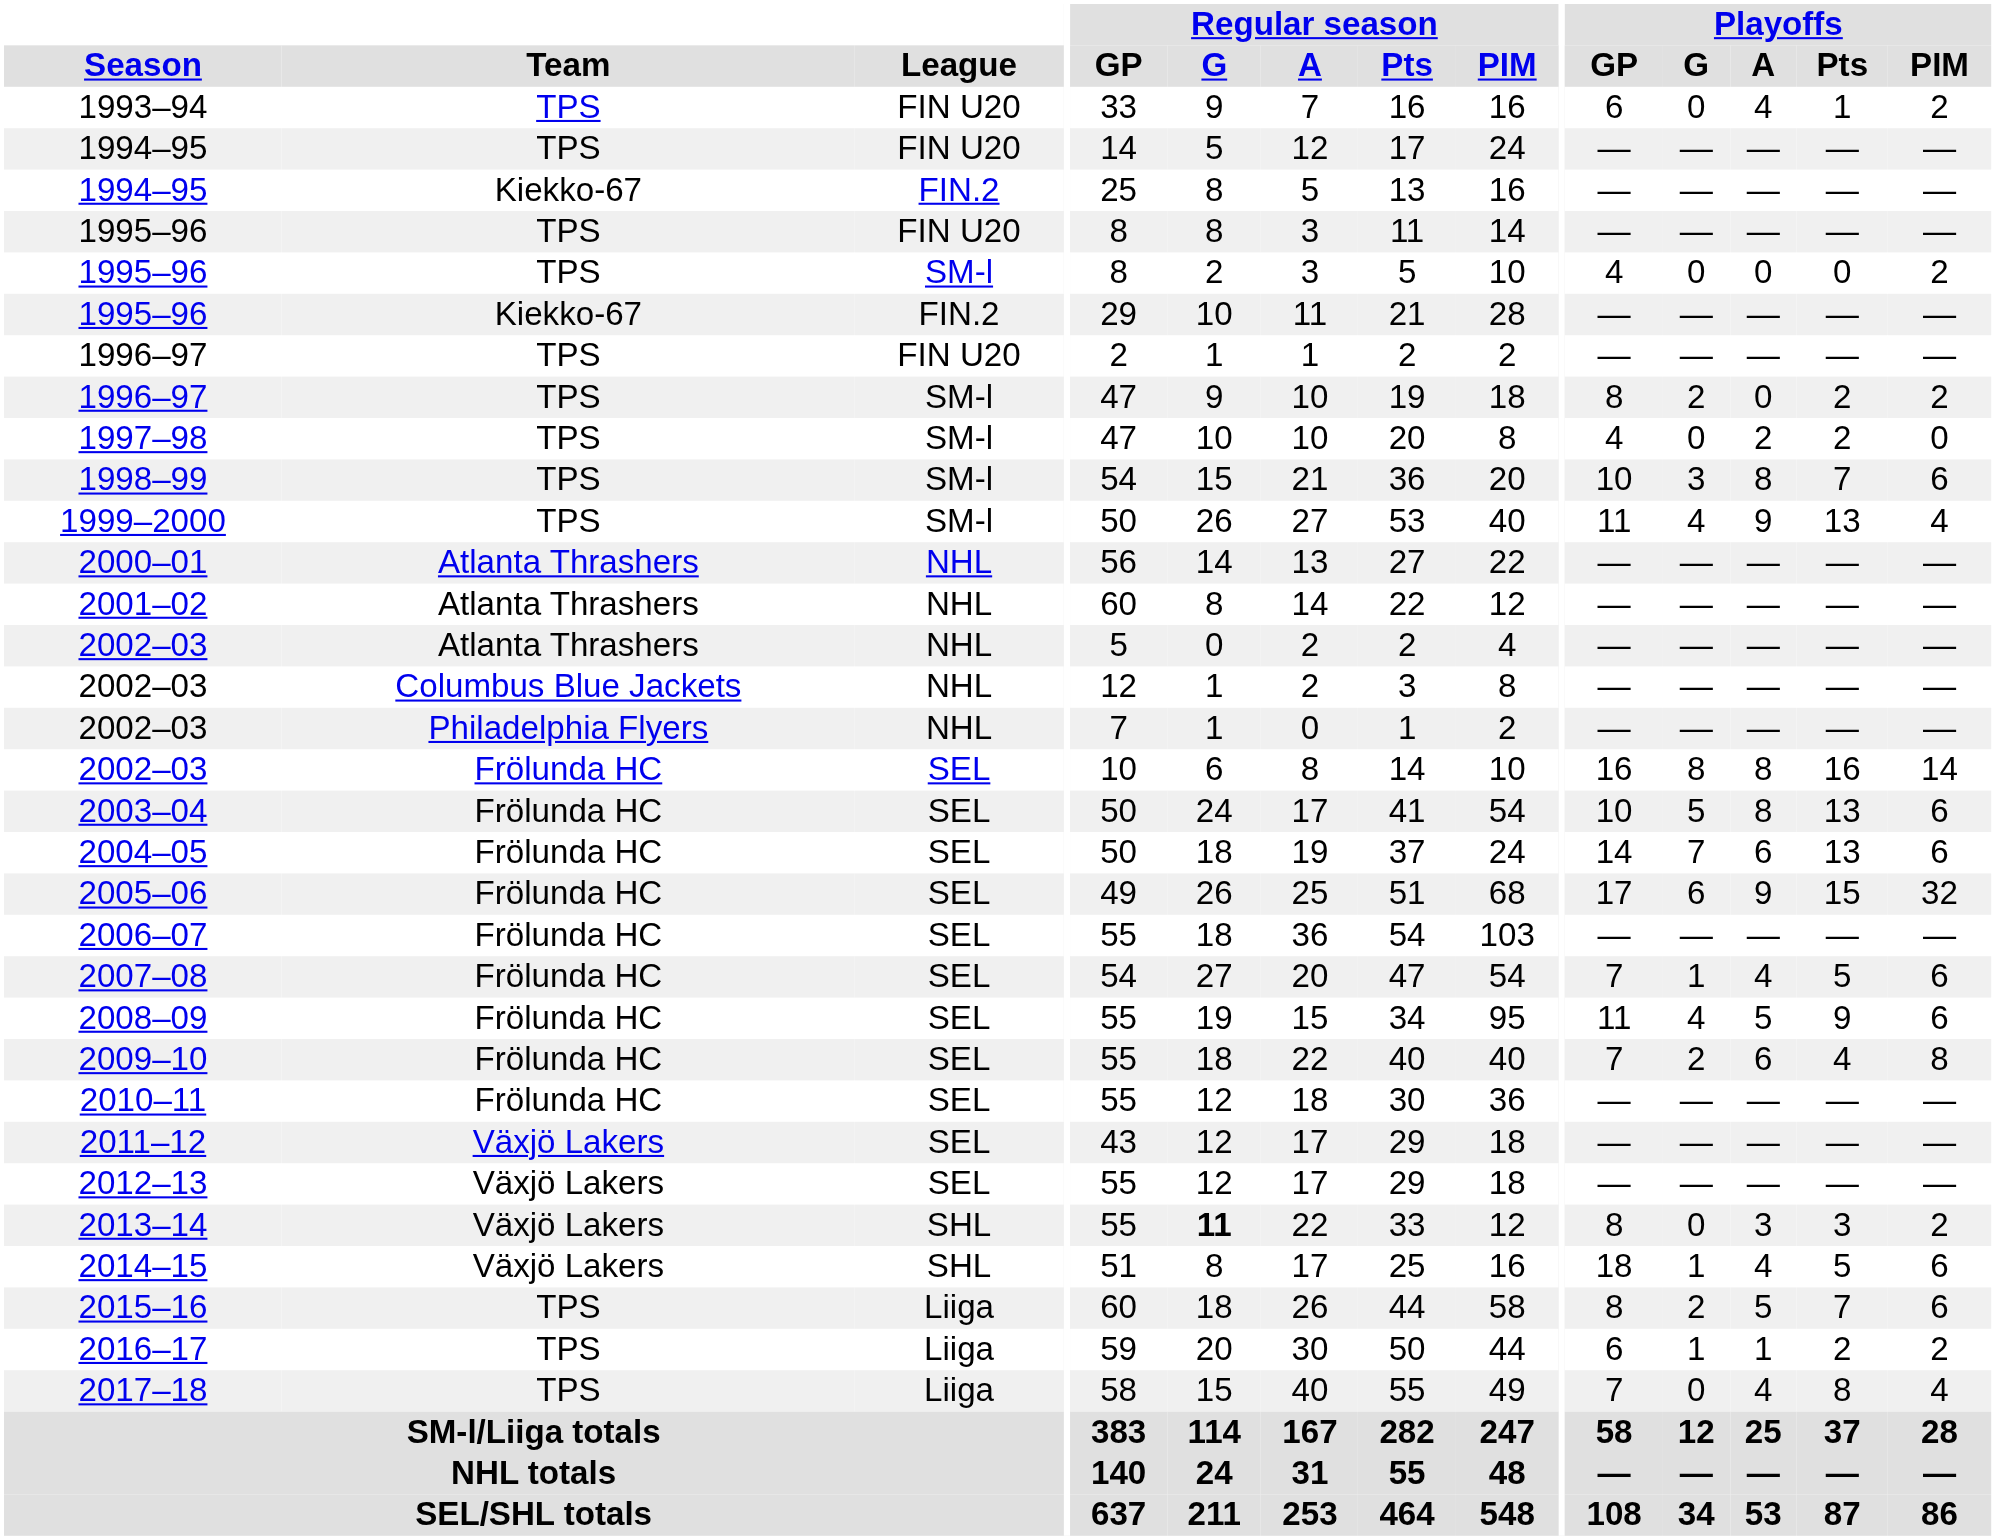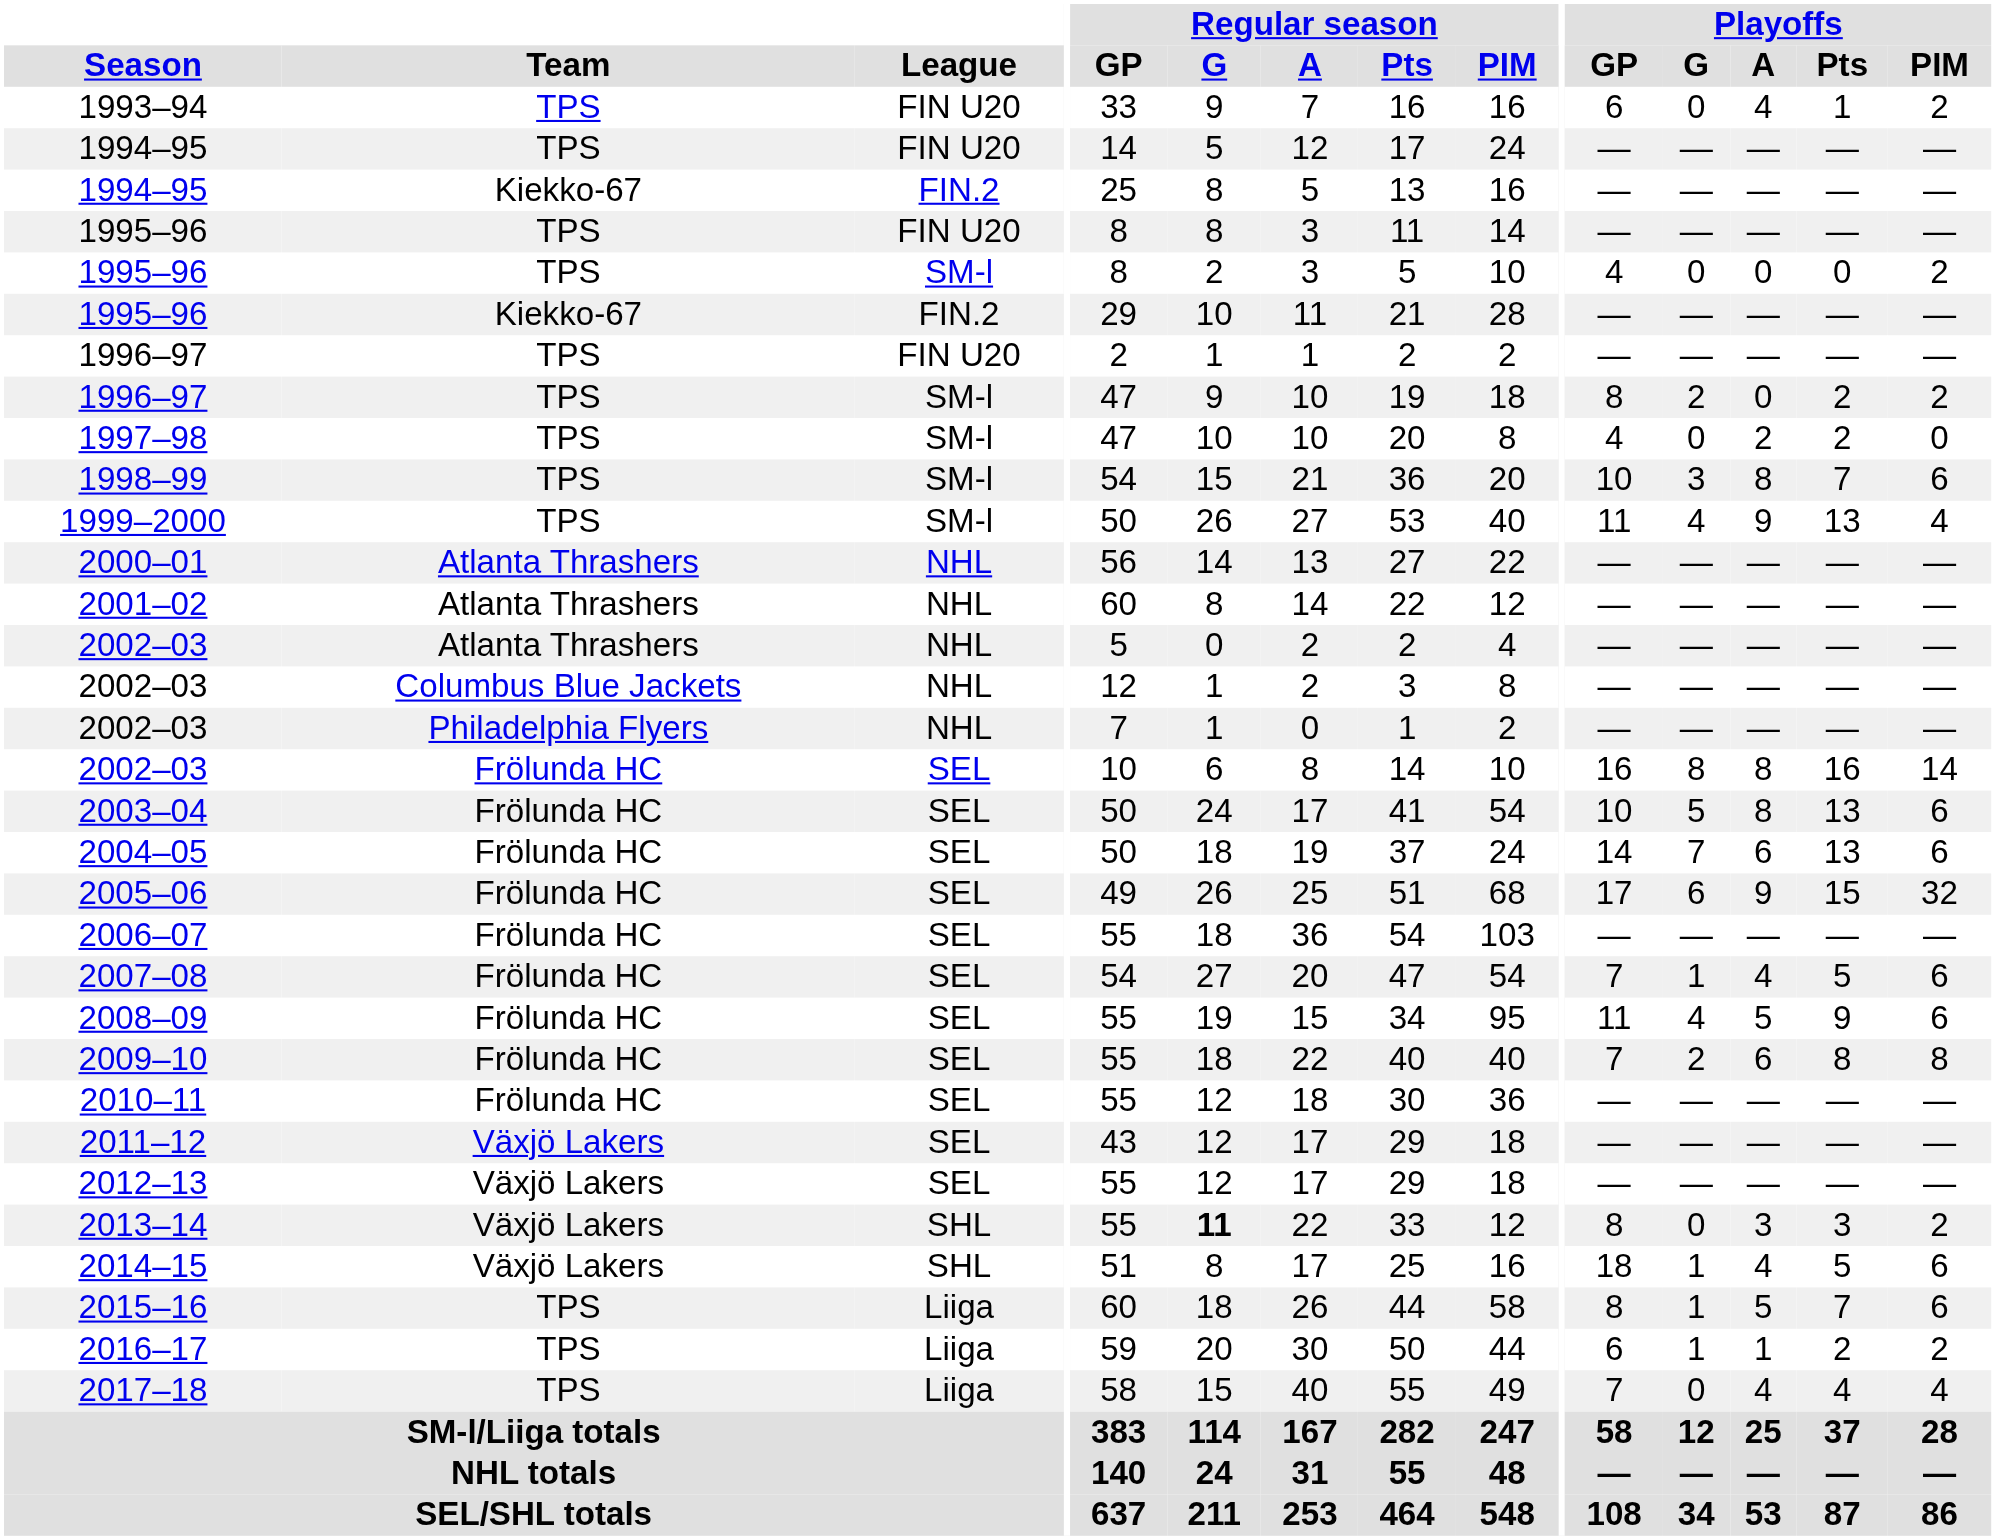 <table border="0" cellpadding="1" cellspacing="0" style="text-align:center; width:60em">
 <tr bgcolor="#e0e0e0">
 <th colspan="3" bgcolor="#ffffff"></th>
 <th rowspan="99" bgcolor="#ffffff"></th>
 <th colspan="5"><a href='#'>Regular season</a></th>
 <th rowspan="99" bgcolor="#ffffff"></th>
 <th colspan="5"><a href='#'>Playoffs</a></th>
 </tr>
 <tr bgcolor="#e0e0e0">
 <th><a href='#'>Season</a></th>
 <th>Team</th>
 <th>League</th>
 <th>GP</th>
 <th><a href='#'>G</a></th>
 <th><a href='#'>A</a></th>
 <th><a href='#'>Pts</a></th>
 <th><a href='#'>PIM</a></th>
 <th>GP</th>
 <th>G</th>
 <th>A</th>
 <th>Pts</th>
 <th>PIM</th>
 </tr>
 <tr>
 <td>1993–94</td>
 <td><a href='#'>TPS</a></td>
 <td>FIN U20</td>
 <td>33</td>
 <td>9</td>
 <td>7</td>
 <td>16</td>
 <td>16</td>
 <td>6</td>
 <td>0</td>
 <td>4</td>
 <td>1</td>
 <td>2</td>
 </tr>
 <tr bgcolor="#f0f0f0">
 <td>1994–95</td>
 <td>TPS</td>
 <td>FIN U20</td>
 <td>14</td>
 <td>5</td>
 <td>12</td>
 <td>17</td>
 <td>24</td>
 <td>—</td>
 <td>—</td>
 <td>—</td>
 <td>—</td>
 <td>—</td>
 </tr>
 <tr>
 <td><a href='#'>1994–95</a></td>
 <td>Kiekko-67</td>
 <td><a href='#'>FIN.2</a></td>
 <td>25</td>
 <td>8</td>
 <td>5</td>
 <td>13</td>
 <td>16</td>
 <td>—</td>
 <td>—</td>
 <td>—</td>
 <td>—</td>
 <td>—</td>
 </tr>
 <tr bgcolor="#f0f0f0">
 <td>1995–96</td>
 <td>TPS</td>
 <td>FIN U20</td>
 <td>8</td>
 <td>8</td>
 <td>3</td>
 <td>11</td>
 <td>14</td>
 <td>—</td>
 <td>—</td>
 <td>—</td>
 <td>—</td>
 <td>—</td>
 </tr>
 <tr>
 <td><a href='#'>1995–96</a></td>
 <td>TPS</td>
 <td><a href='#'>SM-l</a></td>
 <td>8</td>
 <td>2</td>
 <td>3</td>
 <td>5</td>
 <td>10</td>
 <td>4</td>
 <td>0</td>
 <td>0</td>
 <td>0</td>
 <td>2</td>
 </tr>
 <tr bgcolor="#f0f0f0">
 <td><a href='#'>1995–96</a></td>
 <td>Kiekko-67</td>
 <td>FIN.2</td>
 <td>29</td>
 <td>10</td>
 <td>11</td>
 <td>21</td>
 <td>28</td>
 <td>—</td>
 <td>—</td>
 <td>—</td>
 <td>—</td>
 <td>—</td>
 </tr>
 <tr>
 <td>1996–97</td>
 <td>TPS</td>
 <td>FIN U20</td>
 <td>2</td>
 <td>1</td>
 <td>1</td>
 <td>2</td>
 <td>2</td>
 <td>—</td>
 <td>—</td>
 <td>—</td>
 <td>—</td>
 <td>—</td>
 </tr>
 <tr bgcolor="#f0f0f0">
 <td><a href='#'>1996–97</a></td>
 <td>TPS</td>
 <td>SM-l</td>
 <td>47</td>
 <td>9</td>
 <td>10</td>
 <td>19</td>
 <td>18</td>
 <td>8</td>
 <td>2</td>
 <td>0</td>
 <td>2</td>
 <td>2</td>
 </tr>
 <tr>
 <td><a href='#'>1997–98</a></td>
 <td>TPS</td>
 <td>SM-l</td>
 <td>47</td>
 <td>10</td>
 <td>10</td>
 <td>20</td>
 <td>8</td>
 <td>4</td>
 <td>0</td>
 <td>2</td>
 <td>2</td>
 <td>0</td>
 </tr>
 <tr bgcolor="#f0f0f0">
 <td><a href='#'>1998–99</a></td>
 <td>TPS</td>
 <td>SM-l</td>
 <td>54</td>
 <td>15</td>
 <td>21</td>
 <td>36</td>
 <td>20</td>
 <td>10</td>
 <td>3</td>
 <td>8</td>
 <td>7</td>
 <td>6</td>
 </tr>
 <tr>
 <td><a href='#'>1999–2000</a></td>
 <td>TPS</td>
 <td>SM-l</td>
 <td>50</td>
 <td>26</td>
 <td>27</td>
 <td>53</td>
 <td>40</td>
 <td>11</td>
 <td>4</td>
 <td>9</td>
 <td>13</td>
 <td>4</td>
 </tr>
 <tr bgcolor="#f0f0f0">
 <td><a href='#'>2000–01</a></td>
 <td><a href='#'>Atlanta Thrashers</a></td>
 <td><a href='#'>NHL</a></td>
 <td>56</td>
 <td>14</td>
 <td>13</td>
 <td>27</td>
 <td>22</td>
 <td>—</td>
 <td>—</td>
 <td>—</td>
 <td>—</td>
 <td>—</td>
 </tr>
 <tr>
 <td><a href='#'>2001–02</a></td>
 <td>Atlanta Thrashers</td>
 <td>NHL</td>
 <td>60</td>
 <td>8</td>
 <td>14</td>
 <td>22</td>
 <td>12</td>
 <td>—</td>
 <td>—</td>
 <td>—</td>
 <td>—</td>
 <td>—</td>
 </tr>
 <tr bgcolor="#f0f0f0">
 <td><a href='#'>2002–03</a></td>
 <td>Atlanta Thrashers</td>
 <td>NHL</td>
 <td>5</td>
 <td>0</td>
 <td>2</td>
 <td>2</td>
 <td>4</td>
 <td>—</td>
 <td>—</td>
 <td>—</td>
 <td>—</td>
 <td>—</td>
 </tr>
 <tr>
 <td>2002–03</td>
 <td><a href='#'>Columbus Blue Jackets</a></td>
 <td>NHL</td>
 <td>12</td>
 <td>1</td>
 <td>2</td>
 <td>3</td>
 <td>8</td>
 <td>—</td>
 <td>—</td>
 <td>—</td>
 <td>—</td>
 <td>—</td>
 </tr>
 <tr bgcolor="#f0f0f0">
 <td>2002–03</td>
 <td><a href='#'>Philadelphia Flyers</a></td>
 <td>NHL</td>
 <td>7</td>
 <td>1</td>
 <td>0</td>
 <td>1</td>
 <td>2</td>
 <td>—</td>
 <td>—</td>
 <td>—</td>
 <td>—</td>
 <td>—</td>
 </tr>
 <tr>
 <td><a href='#'>2002–03</a></td>
 <td><a href='#'>Frölunda HC</a></td>
 <td><a href='#'>SEL</a></td>
 <td>10</td>
 <td>6</td>
 <td>8</td>
 <td>14</td>
 <td>10</td>
 <td>16</td>
 <td>8</td>
 <td>8</td>
 <td>16</td>
 <td>14</td>
 </tr>
 <tr bgcolor="#f0f0f0">
 <td><a href='#'>2003–04</a></td>
 <td>Frölunda HC</td>
 <td>SEL</td>
 <td>50</td>
 <td>24</td>
 <td>17</td>
 <td>41</td>
 <td>54</td>
 <td>10</td>
 <td>5</td>
 <td>8</td>
 <td>13</td>
 <td>6</td>
 </tr>
 <tr>
 <td><a href='#'>2004–05</a></td>
 <td>Frölunda HC</td>
 <td>SEL</td>
 <td>50</td>
 <td>18</td>
 <td>19</td>
 <td>37</td>
 <td>24</td>
 <td>14</td>
 <td>7</td>
 <td>6</td>
 <td>13</td>
 <td>6</td>
 </tr>
 <tr bgcolor="#f0f0f0">
 <td><a href='#'>2005–06</a></td>
 <td>Frölunda HC</td>
 <td>SEL</td>
 <td>49</td>
 <td>26</td>
 <td>25</td>
 <td>51</td>
 <td>68</td>
 <td>17</td>
 <td>6</td>
 <td>9</td>
 <td>15</td>
 <td>32</td>
 </tr>
 <tr>
 <td><a href='#'>2006–07</a></td>
 <td>Frölunda HC</td>
 <td>SEL</td>
 <td>55</td>
 <td>18</td>
 <td>36</td>
 <td>54</td>
 <td>103</td>
 <td>—</td>
 <td>—</td>
 <td>—</td>
 <td>—</td>
 <td>—</td>
 </tr>
 <tr bgcolor="#f0f0f0">
 <td><a href='#'>2007–08</a></td>
 <td>Frölunda HC</td>
 <td>SEL</td>
 <td>54</td>
 <td>27</td>
 <td>20</td>
 <td>47</td>
 <td>54</td>
 <td>7</td>
 <td>1</td>
 <td>4</td>
 <td>5</td>
 <td>6</td>
 </tr>
 <tr>
 <td><a href='#'>2008–09</a></td>
 <td>Frölunda HC</td>
 <td>SEL</td>
 <td>55</td>
 <td>19</td>
 <td>15</td>
 <td>34</td>
 <td>95</td>
 <td>11</td>
 <td>4</td>
 <td>5</td>
 <td>9</td>
 <td>6</td>
 </tr>
 <tr bgcolor="#f0f0f0">
 <td><a href='#'>2009–10</a></td>
 <td>Frölunda HC</td>
 <td>SEL</td>
 <td>55</td>
 <td>18</td>
 <td>22</td>
 <td>40</td>
 <td>40</td>
 <td>7</td>
 <td>2</td>
 <td>6</td>
-<td>4</td>
+<td>8</td>
 <td>8</td>
 </tr>
 <tr>
 <td><a href='#'>2010–11</a></td>
 <td>Frölunda HC</td>
 <td>SEL</td>
 <td>55</td>
 <td>12</td>
 <td>18</td>
 <td>30</td>
 <td>36</td>
 <td>—</td>
 <td>—</td>
 <td>—</td>
 <td>—</td>
 <td>—</td>
 </tr>
 <tr bgcolor="#f0f0f0">
 <td><a href='#'>2011–12</a></td>
 <td><a href='#'>Växjö Lakers</a></td>
 <td>SEL</td>
 <td>43</td>
 <td>12</td>
 <td>17</td>
 <td>29</td>
 <td>18</td>
 <td>—</td>
 <td>—</td>
 <td>—</td>
 <td>—</td>
 <td>—</td>
 </tr>
 <tr>
 <td><a href='#'>2012–13</a></td>
 <td>Växjö Lakers</td>
 <td>SEL</td>
 <td>55</td>
 <td>12</td>
 <td>17</td>
 <td>29</td>
 <td>18</td>
 <td>—</td>
 <td>—</td>
 <td>—</td>
 <td>—</td>
 <td>—</td>
 </tr>
 <tr bgcolor="#f0f0f0">
 <td><a href='#'>2013–14</a></td>
 <td>Växjö Lakers</td>
 <td>SHL</td>
 <td>55</td>
 <td><strong>11</strong></td>
 <td>22</td>
 <td>33</td>
 <td>12</td>
 <td>8</td>
 <td>0</td>
 <td>3</td>
 <td>3</td>
 <td>2</td>
 </tr>
 <tr>
 <td><a href='#'>2014–15</a></td>
 <td>Växjö Lakers</td>
 <td>SHL</td>
 <td>51</td>
 <td>8</td>
 <td>17</td>
 <td>25</td>
 <td>16</td>
 <td>18</td>
 <td>1</td>
 <td>4</td>
 <td>5</td>
 <td>6</td>
 </tr>
 <tr bgcolor="#f0f0f0">
 <td><a href='#'>2015–16</a></td>
 <td>TPS</td>
 <td>Liiga</td>
 <td>60</td>
 <td>18</td>
 <td>26</td>
 <td>44</td>
 <td>58</td>
 <td>8</td>
-<td>2</td>
+<td>1</td>
 <td>5</td>
 <td>7</td>
 <td>6</td>
 </tr>
 <tr>
 <td><a href='#'>2016–17</a></td>
 <td>TPS</td>
 <td>Liiga</td>
 <td>59</td>
 <td>20</td>
 <td>30</td>
 <td>50</td>
 <td>44</td>
 <td>6</td>
 <td>1</td>
 <td>1</td>
 <td>2</td>
 <td>2</td>
 </tr>
 <tr bgcolor="#f0f0f0">
 <td><a href='#'>2017–18</a></td>
 <td>TPS</td>
 <td>Liiga</td>
 <td>58</td>
 <td>15</td>
 <td>40</td>
 <td>55</td>
 <td>49</td>
 <td>7</td>
 <td>0</td>
 <td>4</td>
-<td>8</td>
+<td>4</td>
 <td>4</td>
 </tr>
 <tr bgcolor="#e0e0e0">
 <th colspan="3">SM-l/Liiga totals</th>
 <th>383</th>
 <th>114</th>
 <th>167</th>
 <th>282</th>
 <th>247</th>
 <th>58</th>
 <th>12</th>
 <th>25</th>
 <th>37</th>
 <th>28</th>
 </tr>
 <tr bgcolor="#e0e0e0">
 <th colspan="3">NHL totals</th>
 <th>140</th>
 <th>24</th>
 <th>31</th>
 <th>55</th>
 <th>48</th>
 <th>—</th>
 <th>—</th>
 <th>—</th>
 <th>—</th>
 <th>—</th>
 </tr>
 <tr bgcolor="#e0e0e0">
 <th colspan="3">SEL/SHL totals</th>
 <th>637</th>
 <th>211</th>
 <th>253</th>
 <th>464</th>
 <th>548</th>
 <th>108</th>
 <th>34</th>
 <th>53</th>
 <th>87</th>
 <th>86</th>
 </tr>
 </table>
